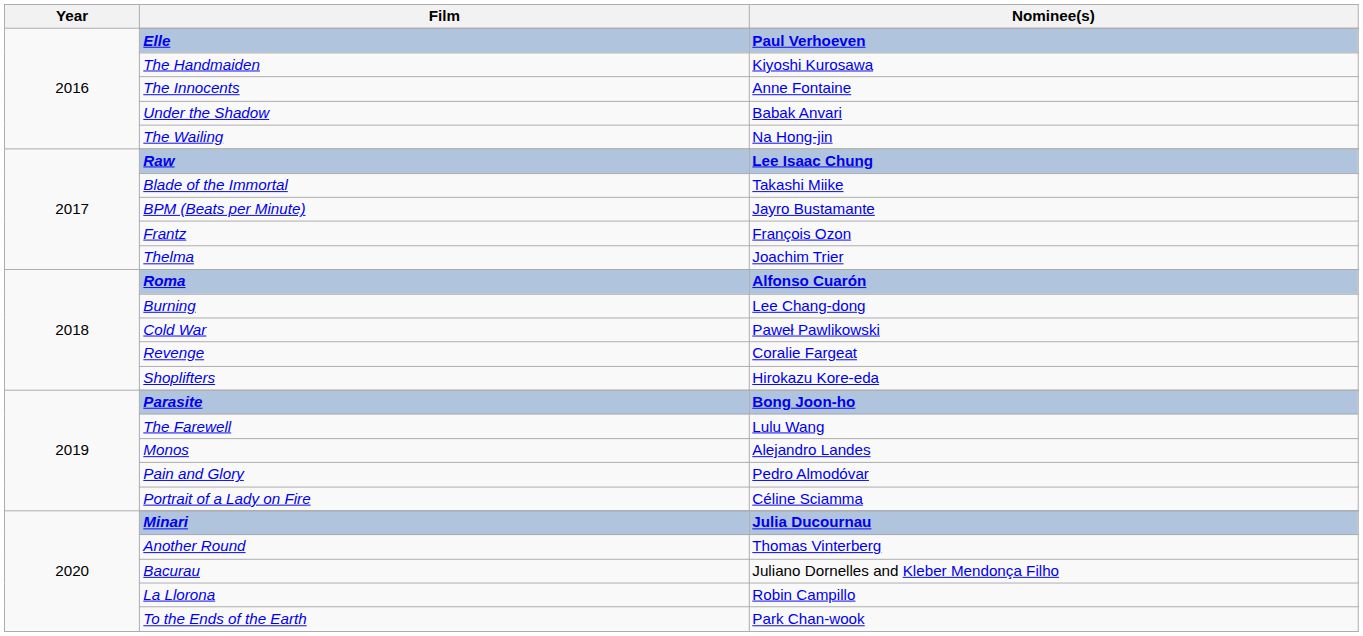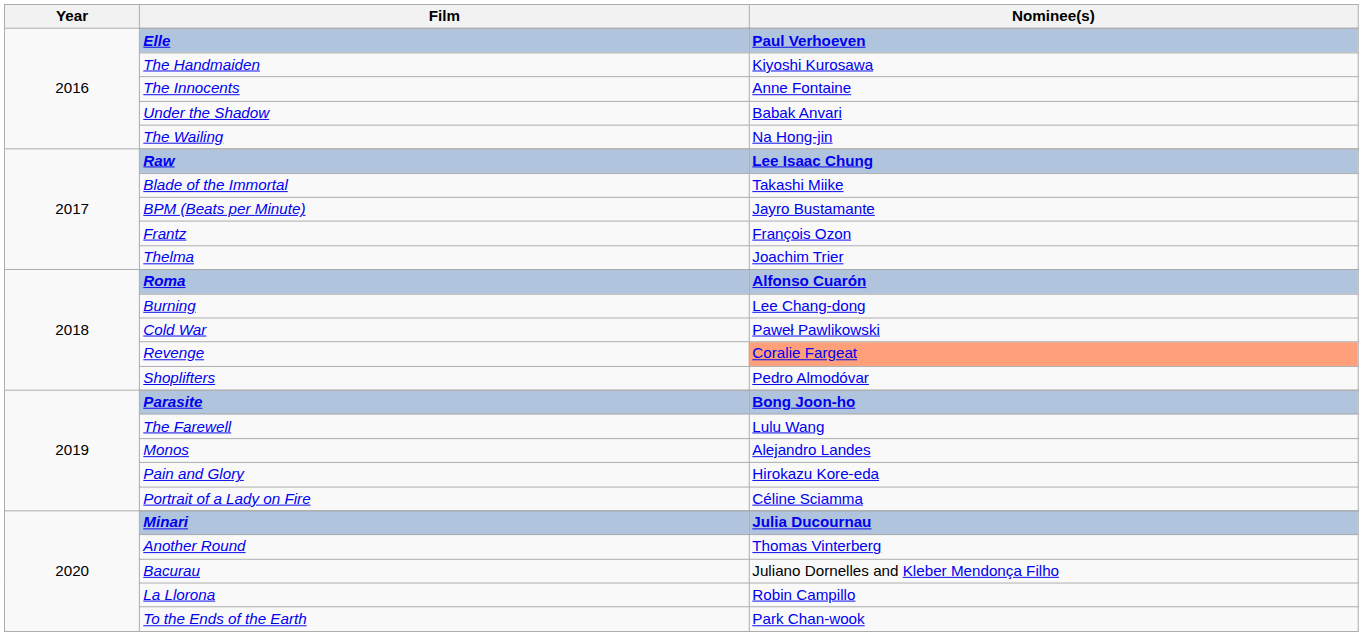 <table class="wikitable" width="90%"="wikitable" width="90%">
 <tr>
 <th width="10%">Year</th>
 <th width="45%">Film</th>
 <th width="45%">Nominee(s)</th>
 </tr>
 <tr>
 <td rowspan="6" align="center">2016</td>
 </tr>
 <tr style="background:#B0C4DE">
 <td><strong><em><a href='#'>Elle</a></em></strong></td>
 <td><strong><a href='#'>Paul Verhoeven</a></strong></td>
 </tr>
 <tr>
 <td><em><a href='#'>The Handmaiden</a></em></td>
 <td><a href='#'>Kiyoshi Kurosawa</a></td>
 </tr>
 <tr>
 <td><em><a href='#'>The Innocents</a></em></td>
 <td><a href='#'>Anne Fontaine</a></td>
 </tr>
 <tr>
 <td><em><a href='#'>Under the Shadow</a></em></td>
 <td><a href='#'>Babak Anvari</a></td>
 </tr>
 <tr>
 <td><em><a href='#'>The Wailing</a></em></td>
 <td><a href='#'>Na Hong-jin</a></td>
 </tr>
 <tr>
 <td rowspan="6" align="center">2017</td>
 </tr>
 <tr style="background:#B0C4DE">
 <td><strong><em><a href='#'>Raw</a></em></strong></td>
 <td><strong><a href='#'>Lee Isaac Chung</a></strong></td>
 </tr>
 <tr>
 <td><em><a href='#'>Blade of the Immortal</a></em></td>
 <td><a href='#'>Takashi Miike</a></td>
 </tr>
 <tr>
 <td><em><a href='#'>BPM (Beats per Minute)</a></em></td>
 <td><a href='#'>Jayro Bustamante</a></td>
 </tr>
 <tr>
 <td><em><a href='#'>Frantz</a></em></td>
 <td><a href='#'>François Ozon</a></td>
 </tr>
 <tr>
 <td><em><a href='#'>Thelma</a></em></td>
 <td><a href='#'>Joachim Trier</a></td>
 </tr>
 <tr>
 <td rowspan="6" align="center">2018</td>
 </tr>
 <tr style="background:#B0C4DE">
 <td><strong><em><a href='#'>Roma</a></em></strong></td>
 <td><strong><a href='#'>Alfonso Cuarón</a></strong></td>
 </tr>
 <tr>
 <td><em><a href='#'>Burning</a></em></td>
 <td><a href='#'>Lee Chang-dong</a></td>
 </tr>
 <tr>
 <td><em><a href='#'>Cold War</a></em></td>
 <td><a href='#'>Paweł Pawlikowski</a></td>
 </tr>
 <tr>
 <td><em><a href='#'>Revenge</a></em></td>
-<td><a href='#'>Coralie Fargeat</a></td>
+<td style="background: lightsalmon;"><a href='#'>Coralie Fargeat</a></td>
 </tr>
 <tr>
 <td><em><a href='#'>Shoplifters</a></em></td>
-<td><a href='#'>Hirokazu Kore-eda</a></td>
+<td><a href='#'>Pedro Almodóvar</a></td>
 </tr>
 <tr>
 <td rowspan="6" align="center">2019</td>
 </tr>
 <tr style="background:#B0C4DE">
 <td><strong><em><a href='#'>Parasite</a></em></strong></td>
 <td><strong><a href='#'>Bong Joon-ho</a></strong></td>
 </tr>
 <tr>
 <td><em><a href='#'>The Farewell</a></em></td>
 <td><a href='#'>Lulu Wang</a></td>
 </tr>
 <tr>
 <td><em><a href='#'>Monos</a></em></td>
 <td><a href='#'>Alejandro Landes</a></td>
 </tr>
 <tr>
 <td><em><a href='#'>Pain and Glory</a></em></td>
-<td><a href='#'>Pedro Almodóvar</a></td>
+<td><a href='#'>Hirokazu Kore-eda</a></td>
 </tr>
 <tr>
 <td><em><a href='#'>Portrait of a Lady on Fire</a></em></td>
 <td><a href='#'>Céline Sciamma</a></td>
 </tr>
 <tr>
 <td rowspan="6" align="center">2020</td>
 </tr>
 <tr style="background:#B0C4DE">
 <td><strong><em><a href='#'>Minari</a></em></strong></td>
 <td><strong><a href='#'>Julia Ducournau</a></strong></td>
 </tr>
 <tr>
 <td><em><a href='#'>Another Round</a></em></td>
 <td><a href='#'>Thomas Vinterberg</a></td>
 </tr>
 <tr>
 <td><em><a href='#'>Bacurau</a></em></td>
 <td>Juliano Dornelles and <a href='#'>Kleber Mendonça Filho</a></td>
 </tr>
 <tr>
 <td><em><a href='#'>La Llorona</a></em></td>
 <td><a href='#'>Robin Campillo</a></td>
 </tr>
 <tr>
 <td><em><a href='#'>To the Ends of the Earth</a></em></td>
 <td><a href='#'>Park Chan-wook</a></td>
 </tr>
 </table>
